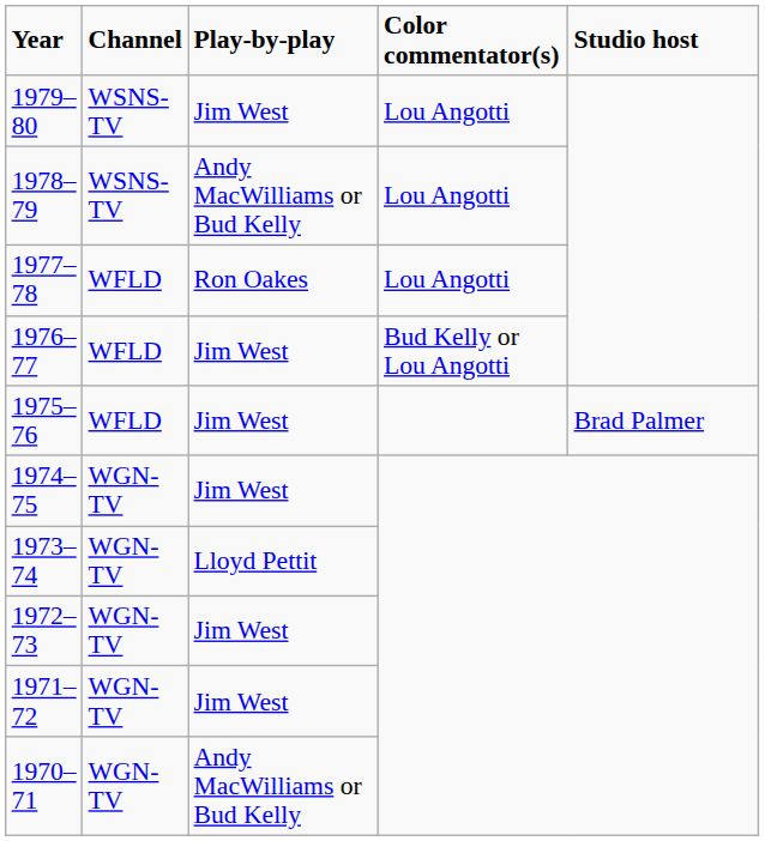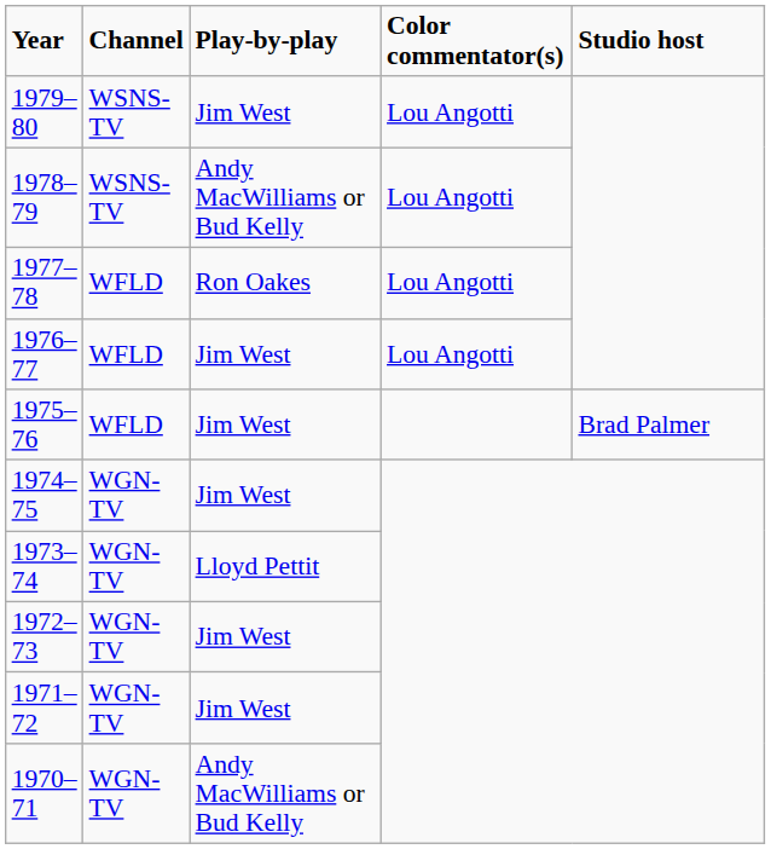 <table class="wikitable">
 <tr>
 <td width="40"><strong>Year</strong></td>
 <td width="40"><strong>Channel</strong></td>
 <td width="110"><strong>Play-by-play</strong></td>
 <td width="110"><strong>Color commentator(s)</strong></td>
 <td width="110"><strong>Studio host</strong></td>
 </tr>
 <tr>
 <td><a href='#'>1979–80</a></td>
 <td><a href='#'>WSNS-TV</a></td>
 <td><a href='#'>Jim West</a></td>
 <td><a href='#'>Lou Angotti</a></td>
 </tr>
 <tr>
 <td><a href='#'>1978–79</a></td>
 <td><a href='#'>WSNS-TV</a></td>
 <td><a href='#'>Andy MacWilliams</a> or <a href='#'>Bud Kelly</a></td>
 <td><a href='#'>Lou Angotti</a></td>
 </tr>
 <tr>
 <td><a href='#'>1977–78</a></td>
 <td><a href='#'>WFLD</a></td>
 <td><a href='#'>Ron Oakes</a></td>
 <td><a href='#'>Lou Angotti</a></td>
 </tr>
 <tr>
 <td><a href='#'>1976–77</a></td>
 <td><a href='#'>WFLD</a></td>
 <td><a href='#'>Jim West</a></td>
-<td><a href='#'>Bud Kelly</a> or <a href='#'>Lou Angotti</a></td>
+<td><a href='#'>Lou Angotti</a></td>
 </tr>
 <tr>
 <td><a href='#'>1975–76</a></td>
 <td><a href='#'>WFLD</a></td>
 <td><a href='#'>Jim West</a></td>
 <td></td>
 <td><a href='#'>Brad Palmer</a></td>
 </tr>
 <tr>
 <td><a href='#'>1974–75</a></td>
 <td><a href='#'>WGN-TV</a></td>
 <td><a href='#'>Jim West</a></td>
 </tr>
 <tr>
 <td><a href='#'>1973–74</a></td>
 <td><a href='#'>WGN-TV</a></td>
 <td><a href='#'>Lloyd Pettit</a></td>
 </tr>
 <tr>
 <td><a href='#'>1972–73</a></td>
 <td><a href='#'>WGN-TV</a></td>
 <td><a href='#'>Jim West</a></td>
 </tr>
 <tr>
 <td><a href='#'>1971–72</a></td>
 <td><a href='#'>WGN-TV</a></td>
 <td><a href='#'>Jim West</a></td>
 </tr>
 <tr>
 <td><a href='#'>1970–71</a></td>
 <td><a href='#'>WGN-TV</a></td>
 <td><a href='#'>Andy MacWilliams</a> or <a href='#'>Bud Kelly</a></td>
 </tr>
 </table>
